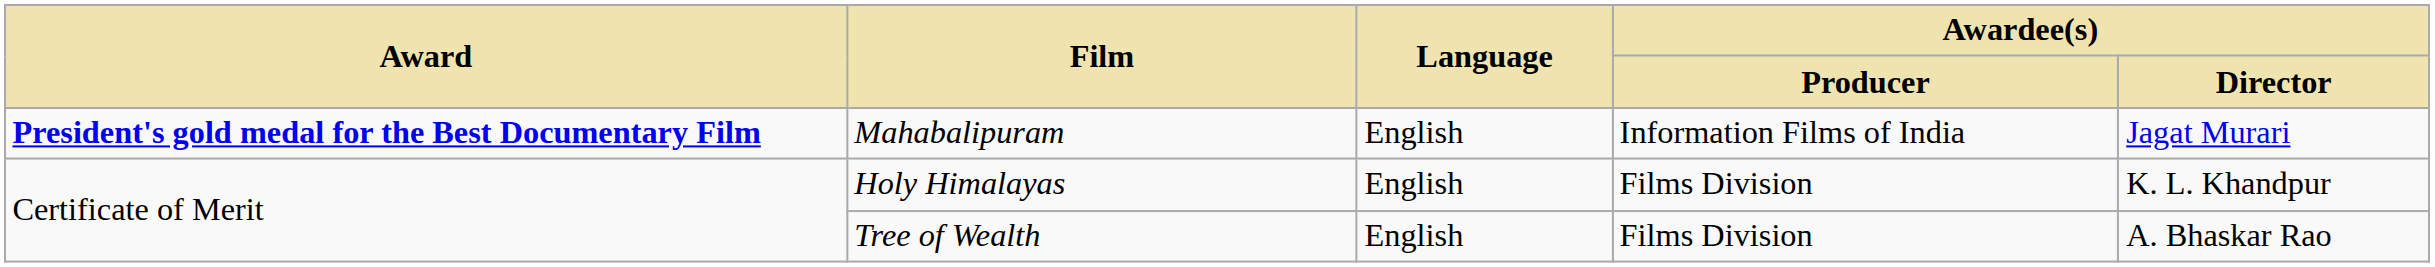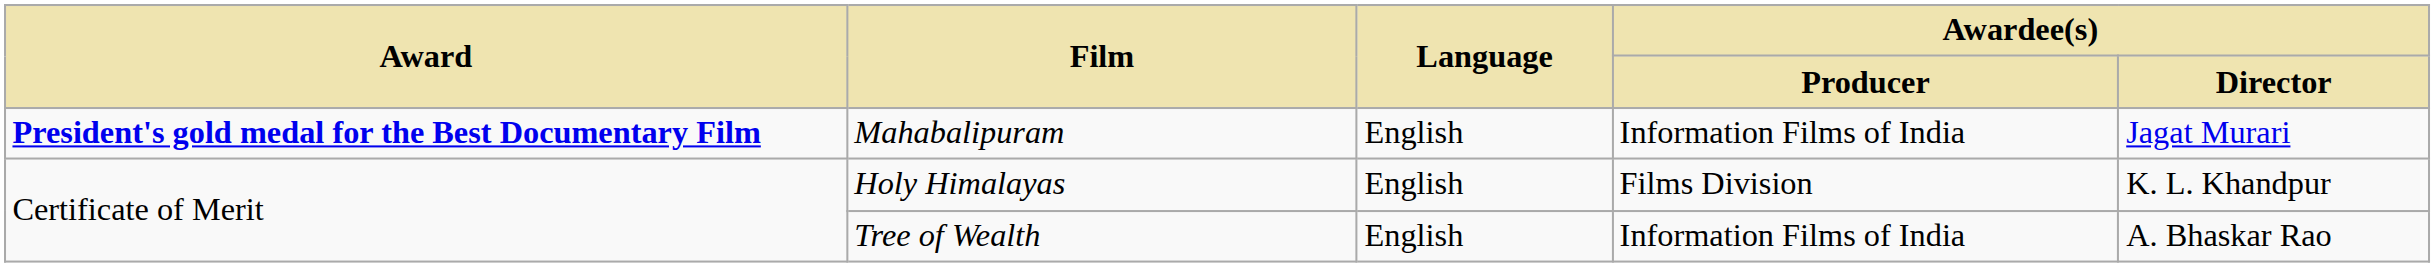 <table class="wikitable sortable" style="width:95%">
 <tr>
 <th scope="col" rowspan="2" style="background-color:#EFE4B0;width:33%;">Award</th>
 <th scope="col" rowspan="2" style="background-color:#EFE4B0;width:20%;">Film</th>
 <th scope="col" rowspan="2" style="background-color:#EFE4B0;width:10%;">Language</th>
 <th scope="col" colspan="2" style="background-color:#EFE4B0;width:32%;">Awardee(s)</th>
 </tr>
 <tr>
 <th scope="col" style="background-color:#EFE4B0;">Producer</th>
 <th scope="col" style="background-color:#EFE4B0;">Director</th>
 </tr>
 <tr>
 <td><strong><a href='#'>President's gold medal for the Best Documentary Film</a></strong></td>
 <td><em>Mahabalipuram</em></td>
 <td>English</td>
 <td>Information Films of India</td>
 <td><a href='#'>Jagat Murari</a></td>
 </tr>
 <tr>
 <td rowspan="2">Certificate of Merit</td>
 <td><em>Holy Himalayas</em></td>
 <td>English</td>
 <td>Films Division</td>
 <td>K. L. Khandpur</td>
 </tr>
 <tr>
 <td><em>Tree of Wealth</em></td>
 <td>English</td>
-<td>Films Division</td>
+<td>Information Films of India</td>
 <td>A. Bhaskar Rao</td>
 </tr>
 </table>
